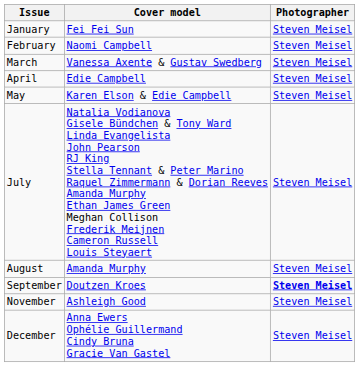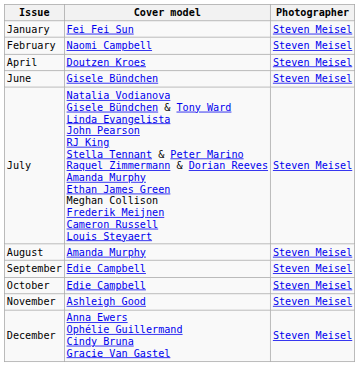 <table class="sortable wikitable">
 <tr>
 <th>Issue</th>
 <th>Cover model</th>
 <th>Photographer</th>
 </tr>
 <tr>
 <td>January</td>
 <td><a href='#'>Fei Fei Sun</a></td>
 <td><a href='#'>Steven Meisel</a></td>
 </tr>
 <tr>
 <td>February</td>
 <td><a href='#'>Naomi Campbell</a></td>
 <td><a href='#'>Steven Meisel</a></td>
 </tr>
 <tr>
-<td>March</td>
-<td><a href='#'>Vanessa Axente</a> & <a href='#'>Gustav Swedberg</a></td>
+<td>April</td>
+<td><a href='#'>Doutzen Kroes</a></td>
 <td><a href='#'>Steven Meisel</a></td>
 </tr>
 <tr>
-<td>April</td>
-<td><a href='#'>Edie Campbell</a></td>
-<td><a href='#'>Steven Meisel</a></td>
-</tr>
-<tr>
-<td>May</td>
-<td><a href='#'>Karen Elson</a> & <a href='#'>Edie Campbell</a></td>
+<td>June</td>
+<td><a href='#'>Gisele Bündchen</a></td>
 <td><a href='#'>Steven Meisel</a></td>
 </tr>
 <tr>
 <td>July</td>
 <td><a href='#'>Natalia Vodianova</a><br><a href='#'>Gisele Bündchen</a> & <a href='#'>Tony Ward</a><br><a href='#'>Linda Evangelista</a><br><a href='#'>John Pearson</a><br><a href='#'>RJ King</a><br><a href='#'>Stella Tennant</a> & <a href='#'>Peter Marino</a><br><a href='#'>Raquel Zimmermann</a> & <a href='#'>Dorian Reeves</a><br><a href='#'>Amanda Murphy</a><br><a href='#'>Ethan James Green</a><br>Meghan Collison<br><a href='#'>Frederik Meijnen</a><br><a href='#'>Cameron Russell</a><br><a href='#'>Louis Steyaert</a></td>
 <td><a href='#'>Steven Meisel</a></td>
 </tr>
 <tr>
 <td>August</td>
 <td><a href='#'>Amanda Murphy</a></td>
 <td><a href='#'>Steven Meisel</a></td>
 </tr>
 <tr>
 <td>September</td>
-<td><a href='#'>Doutzen Kroes</a></td>
-<td><strong><a href='#'>Steven Meisel</a></strong></td>
+<td><a href='#'>Edie Campbell</a></td>
+<td><a href='#'>Steven Meisel</a></td>
+</tr>
+<tr>
+<td>October</td>
+<td><a href='#'>Edie Campbell</a></td>
+<td><a href='#'>Steven Meisel</a></td>
 </tr>
 <tr>
 <td>November</td>
 <td><a href='#'>Ashleigh Good</a></td>
 <td><a href='#'>Steven Meisel</a></td>
 </tr>
 <tr>
 <td>December</td>
 <td><a href='#'>Anna Ewers</a><br><a href='#'>Ophélie Guillermand</a><br><a href='#'>Cindy Bruna</a><br><a href='#'>Gracie Van Gastel</a></td>
 <td><a href='#'>Steven Meisel</a></td>
 </tr>
 </table>
